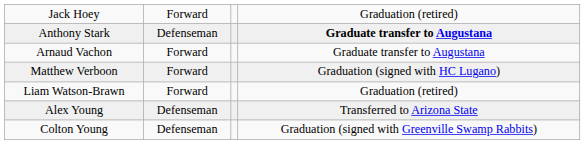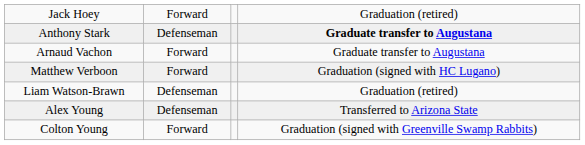 <table class="wikitable" width="60%">
 <tr align="center" bgcolor="">
 <td>Jack Hoey</td>
 <td>Forward</td>
 <td></td>
 <td>Graduation (retired)</td>
 </tr>
 <tr align="center" bgcolor="f0f0f0">
 <td>Anthony Stark</td>
 <td>Defenseman</td>
 <td></td>
 <td><strong>Graduate transfer to <a href='#'>Augustana</a></strong></td>
 </tr>
 <tr align="center" bgcolor="">
 <td>Arnaud Vachon</td>
 <td>Forward</td>
 <td></td>
 <td>Graduate transfer to <a href='#'>Augustana</a></td>
 </tr>
 <tr align="center" bgcolor="f0f0f0">
 <td>Matthew Verboon</td>
 <td>Forward</td>
 <td></td>
 <td>Graduation (signed with <a href='#'>HC Lugano</a>)</td>
 </tr>
 <tr align="center" bgcolor="">
 <td>Liam Watson-Brawn</td>
-<td>Forward</td>
+<td>Defenseman</td>
 <td></td>
 <td>Graduation (retired)</td>
 </tr>
 <tr align="center" bgcolor="f0f0f0">
 <td>Alex Young</td>
 <td>Defenseman</td>
 <td></td>
 <td>Transferred to <a href='#'>Arizona State</a></td>
 </tr>
 <tr align="center" bgcolor="">
 <td>Colton Young</td>
-<td>Defenseman</td>
+<td>Forward</td>
 <td></td>
 <td>Graduation (signed with <a href='#'>Greenville Swamp Rabbits</a>)</td>
 </tr>
 </table>
